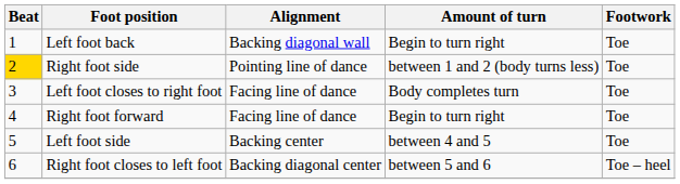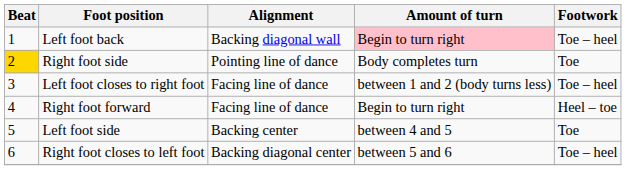 <table class="wikitable">
 <tr>
 <th>Beat</th>
 <th>Foot position</th>
 <th>Alignment</th>
 <th>Amount of turn</th>
 <th>Footwork</th>
 </tr>
 <tr>
 <td>1</td>
 <td>Left foot back</td>
 <td>Backing <a href='#'>diagonal wall</a></td>
-<td>Begin to turn right</td>
-<td>Toe</td>
+<td style="background: pink;">Begin to turn right</td>
+<td>Toe – heel</td>
 </tr>
 <tr>
 <td style="background: gold;">2</td>
 <td>Right foot side</td>
 <td>Pointing line of dance</td>
-<td> between 1 and 2 (body turns less)</td>
+<td>Body completes turn</td>
 <td>Toe</td>
 </tr>
 <tr>
 <td>3</td>
 <td>Left foot closes to right foot</td>
 <td>Facing line of dance</td>
-<td>Body completes turn</td>
-<td>Toe</td>
+<td> between 1 and 2 (body turns less)</td>
+<td>Toe – heel</td>
 </tr>
 <tr>
 <td>4</td>
 <td>Right foot forward</td>
 <td>Facing line of dance</td>
 <td>Begin to turn right</td>
-<td>Toe</td>
+<td>Heel – toe</td>
 </tr>
 <tr>
 <td>5</td>
 <td>Left foot side</td>
 <td>Backing center</td>
 <td> between 4 and 5</td>
 <td>Toe</td>
 </tr>
 <tr>
 <td>6</td>
 <td>Right foot closes to left foot</td>
 <td>Backing diagonal center</td>
 <td> between 5 and 6</td>
 <td>Toe – heel</td>
 </tr>
 <tr>
 </tr>
 </table>
